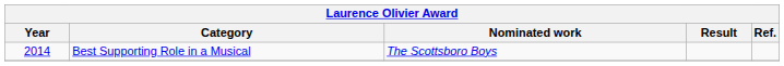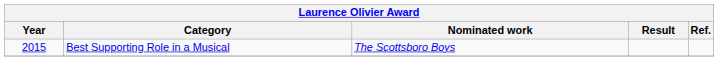 <table class=wikitable>
 <tr>
 <th colspan=5><a href='#'>Laurence Olivier Award</a></th>
 </tr>
 <tr>
 <th scope="col" style="width:5em;">Year</th>
 <th scope="col" style="width:26em;">Category</th>
 <th scope="col" style="width:25em;">Nominated work</th>
 <th scope="col" style="width:5em;">Result</th>
 <th>Ref.</th>
 </tr>
 <tr>
-<td style="text-align:center;"><a href='#'>2014</a></td>
+<td style="text-align:center;"><a href='#'>2015</a></td>
 <td><a href='#'>Best Supporting Role in a Musical</a></td>
 <td><em><a href='#'>The Scottsboro Boys</a></em></td>
 <td></td>
 <td></td>
 </tr>
 <tr>
 </tr>
 </table>
